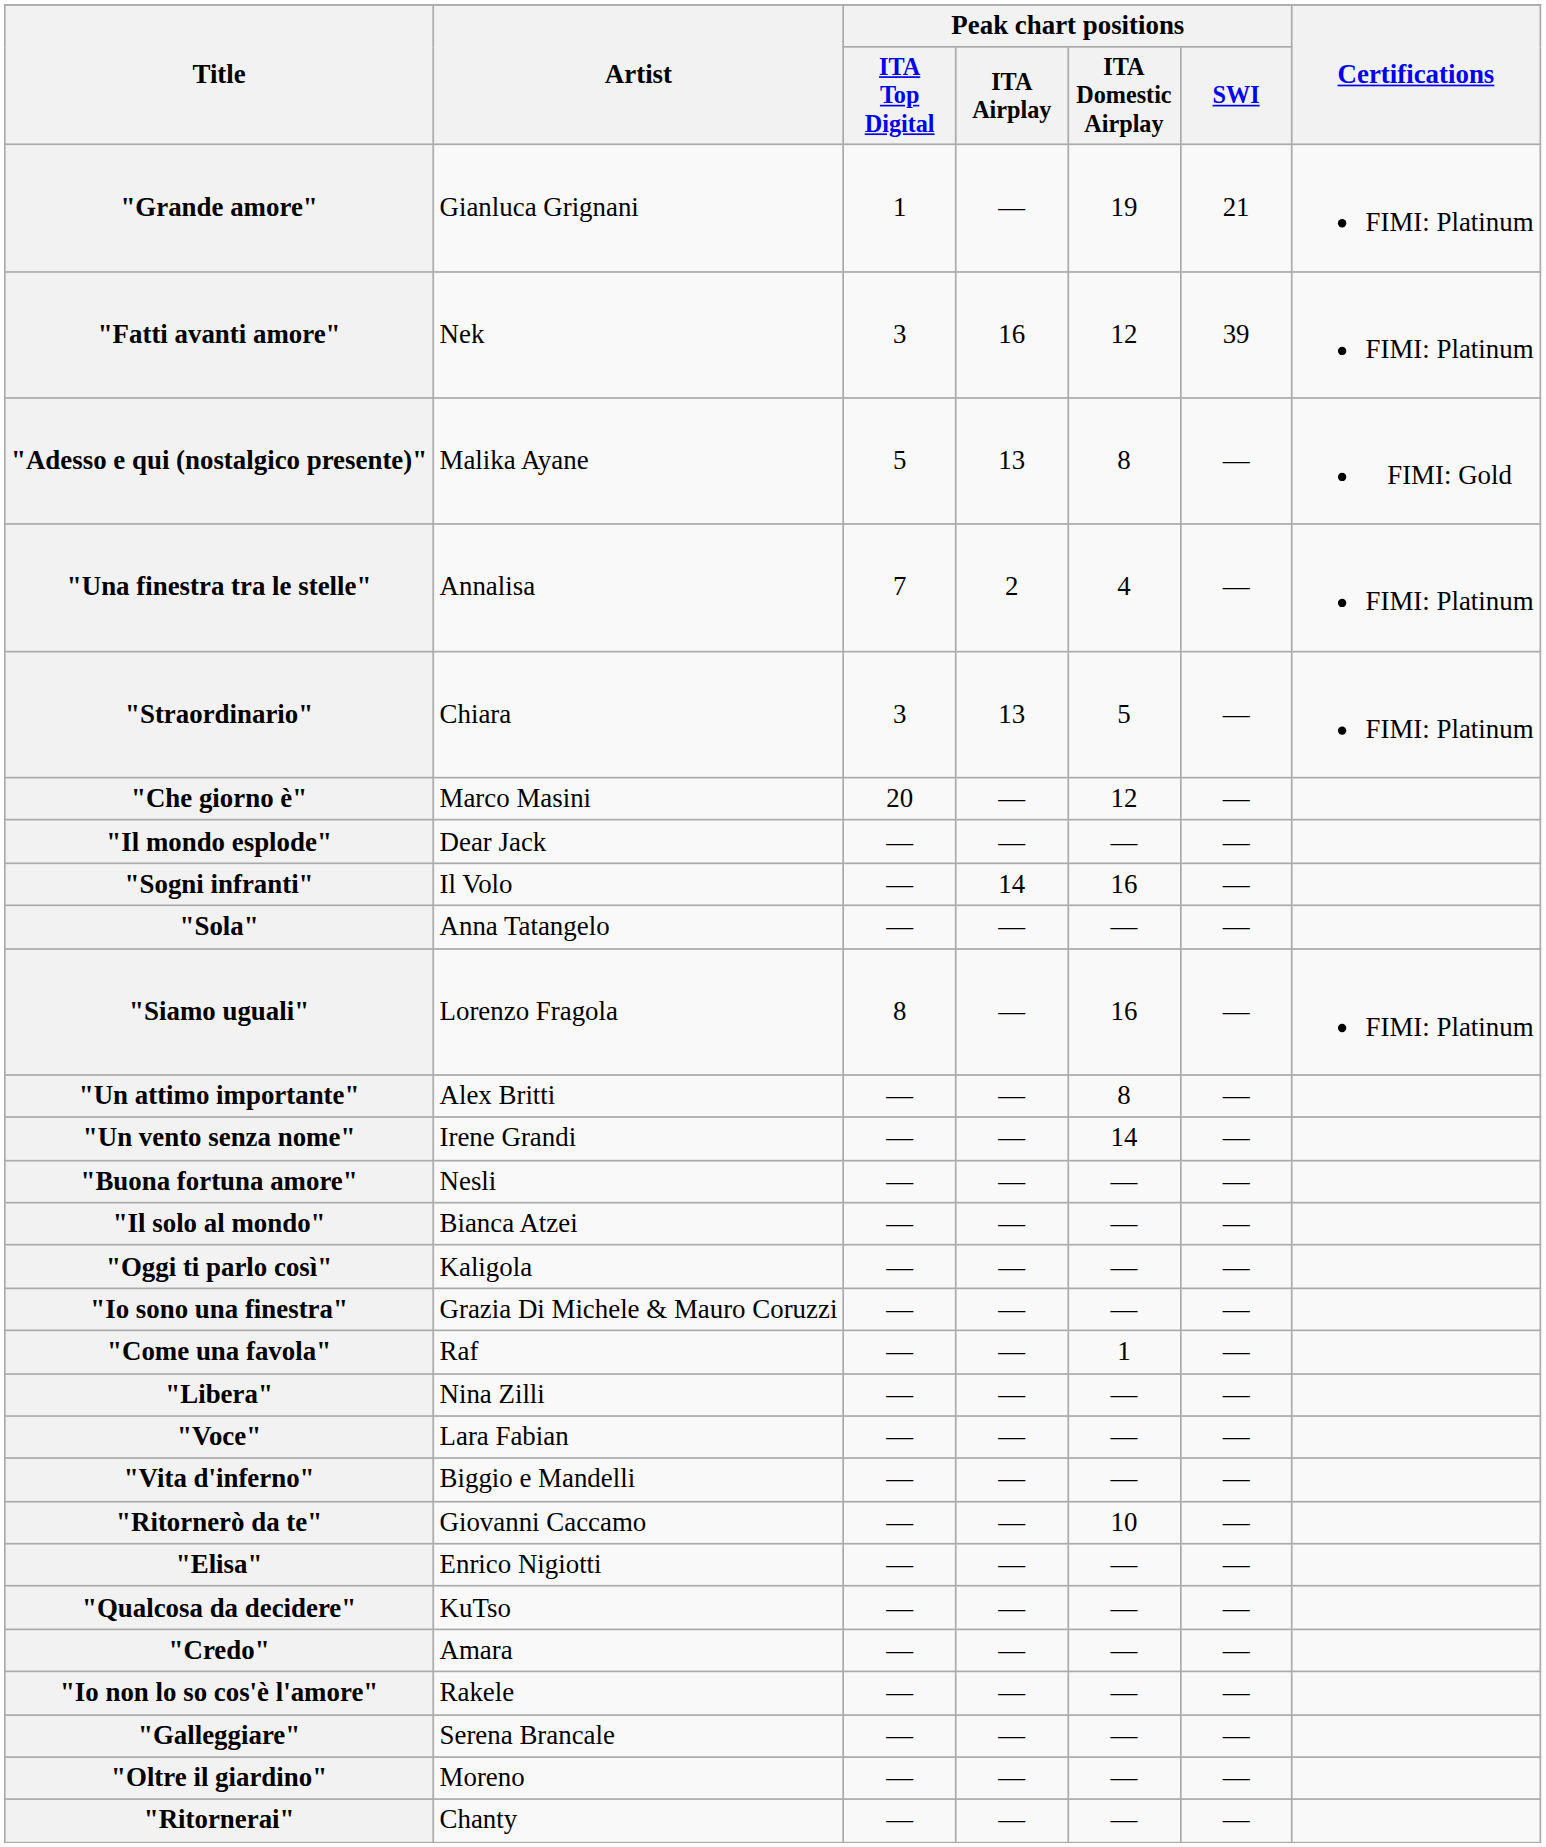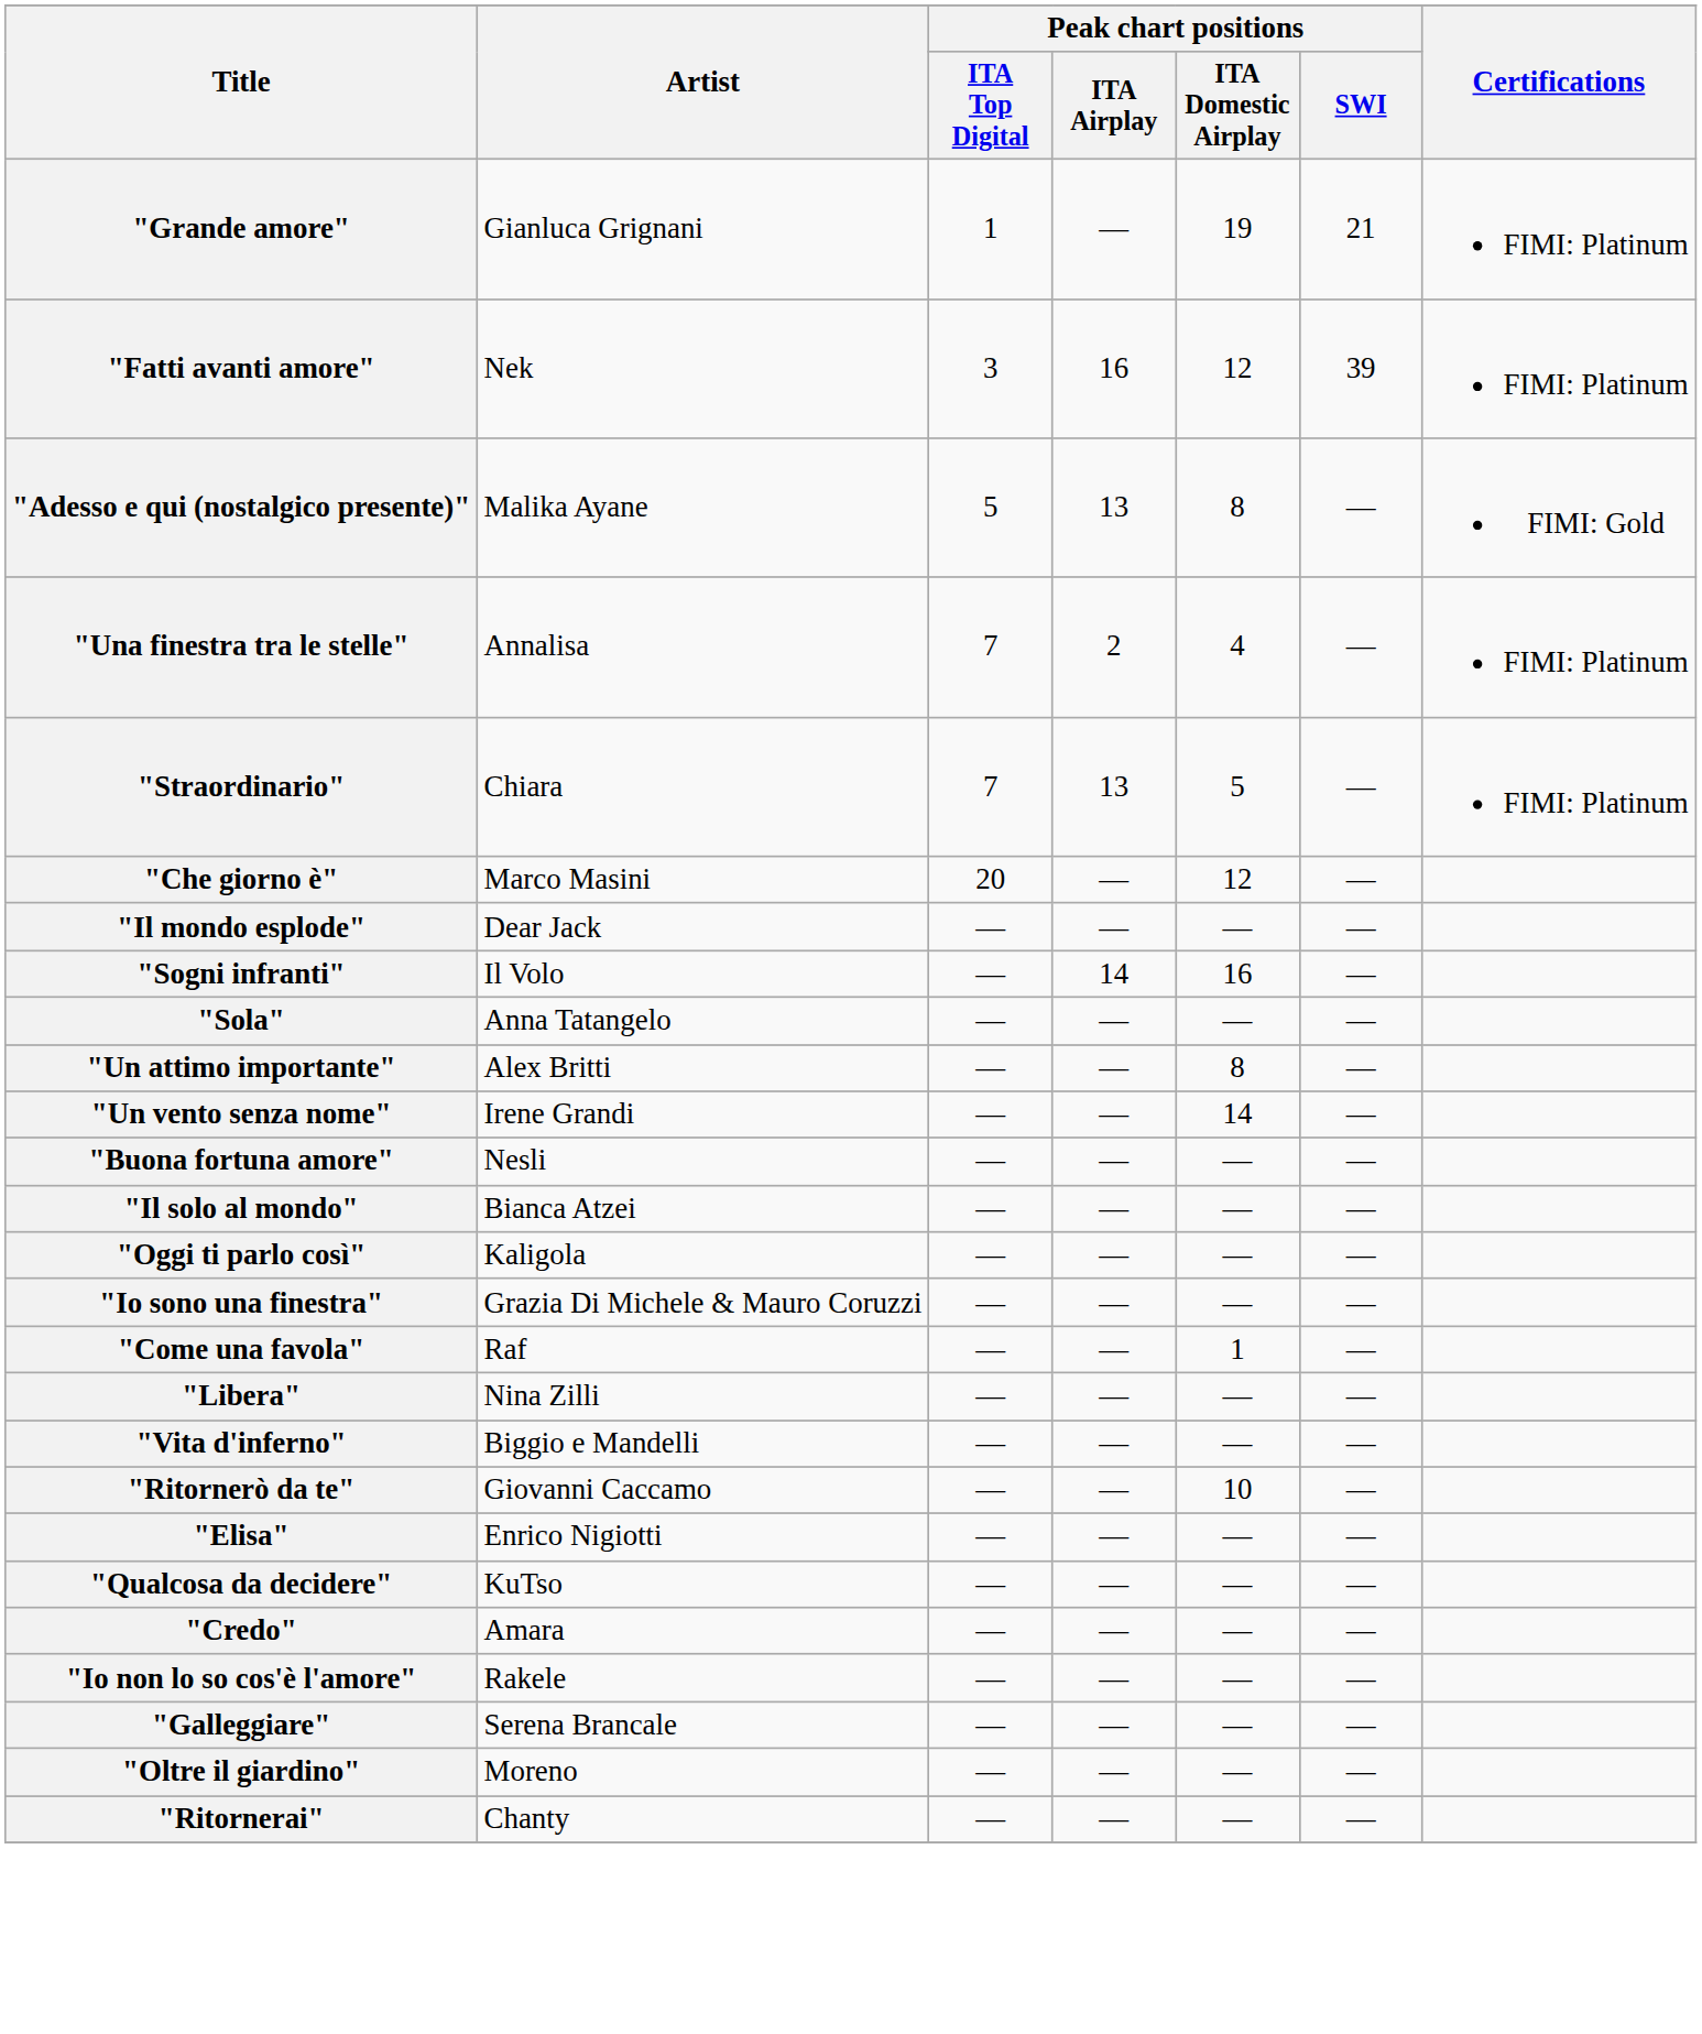 <table class="wikitable plainrowheaders" style="text-align:center;">
 <tr>
 </tr>
 <tr>
 <th rowspan="2">Title</th>
 <th rowspan="2">Artist</th>
 <th colspan="4">Peak chart positions</th>
 <th rowspan="2"><a href='#'>Certifications</a></th>
 </tr>
 <tr>
 <th style="width:3em;font-size:90%;width:60px;"><a href='#'>ITA<br>Top<br>Digital</a><br></th>
 <th style="width:3em;font-size:90%;width:60px;">ITA<br>Airplay<br></th>
 <th style="width:3em;font-size:90%;width:60px;">ITA<br>Domestic<br>Airplay<br></th>
 <th style="width:3em;font-size:90%;width:60px;"><a href='#'>SWI</a><br></th>
 </tr>
 <tr>
 <th scope="row">"Grande amore"</th>
 <td style="text-align:left;">Gianluca Grignani</td>
 <td>1</td>
 <td>—</td>
 <td>19</td>
 <td>21</td>
 <td><br><ul><li>FIMI: Platinum</li></ul></td>
 </tr>
 <tr>
 <th scope="row">"Fatti avanti amore"</th>
 <td style="text-align:left;">Nek</td>
 <td>3</td>
 <td>16</td>
 <td>12</td>
 <td>39</td>
 <td><br><ul><li>FIMI: Platinum</li></ul></td>
 </tr>
 <tr>
 <th scope="row">"Adesso e qui (nostalgico presente)"</th>
 <td style="text-align:left;">Malika Ayane</td>
 <td>5</td>
 <td>13</td>
 <td>8</td>
 <td>—</td>
 <td><br><ul><li>FIMI: Gold</li></ul></td>
 </tr>
 <tr>
 <th scope="row">"Una finestra tra le stelle"</th>
 <td style="text-align:left;">Annalisa</td>
 <td>7</td>
 <td>2</td>
 <td>4</td>
 <td>—</td>
 <td><br><ul><li>FIMI: Platinum</li></ul></td>
 </tr>
 <tr>
 <th scope="row">"Straordinario"</th>
 <td style="text-align:left;">Chiara</td>
-<td>3</td>
+<td>7</td>
 <td>13</td>
 <td>5</td>
 <td>—</td>
 <td><br><ul><li>FIMI: Platinum</li></ul></td>
 </tr>
 <tr>
 <th scope="row">"Che giorno è"</th>
 <td style="text-align:left;">Marco Masini</td>
 <td>20</td>
 <td>—</td>
 <td>12</td>
 <td>—</td>
 <td></td>
 </tr>
 <tr>
 <th scope="row">"Il mondo esplode"</th>
 <td style="text-align:left;">Dear Jack</td>
 <td>—</td>
 <td>—</td>
 <td>—</td>
 <td>—</td>
 <td></td>
 </tr>
 <tr>
 <th scope="row">"Sogni infranti"</th>
 <td style="text-align:left;">Il Volo</td>
 <td>—</td>
 <td>14</td>
 <td>16</td>
 <td>—</td>
 <td></td>
 </tr>
 <tr>
 <th scope="row">"Sola"</th>
 <td style="text-align:left;">Anna Tatangelo</td>
 <td>—</td>
 <td>—</td>
 <td>—</td>
 <td>—</td>
 <td></td>
-</tr>
-<tr>
-<th scope="row">"Siamo uguali"</th>
-<td style="text-align:left;">Lorenzo Fragola</td>
-<td>8</td>
-<td>—</td>
-<td>16</td>
-<td>—</td>
-<td><br><ul><li>FIMI: Platinum</li></ul></td>
 </tr>
 <tr>
 <th scope="row">"Un attimo importante"</th>
 <td style="text-align:left;">Alex Britti</td>
 <td>—</td>
 <td>—</td>
 <td>8</td>
 <td>—</td>
 <td></td>
 </tr>
 <tr>
 <th scope="row">"Un vento senza nome"</th>
 <td style="text-align:left;">Irene Grandi</td>
 <td>—</td>
 <td>—</td>
 <td>14</td>
 <td>—</td>
 <td></td>
 </tr>
 <tr>
 <th scope="row">"Buona fortuna amore"</th>
 <td style="text-align:left;">Nesli</td>
 <td>—</td>
 <td>—</td>
 <td>—</td>
 <td>—</td>
 <td></td>
 </tr>
 <tr>
 <th scope="row">"Il solo al mondo"</th>
 <td style="text-align:left;">Bianca Atzei</td>
 <td>—</td>
 <td>—</td>
 <td>—</td>
 <td>—</td>
 <td></td>
 </tr>
 <tr>
 <th scope="row">"Oggi ti parlo così"</th>
 <td style="text-align:left;">Kaligola</td>
 <td>—</td>
 <td>—</td>
 <td>—</td>
 <td>—</td>
 <td></td>
 </tr>
 <tr>
 <th scope="row">"Io sono una finestra"</th>
 <td style="text-align:left;">Grazia Di Michele & Mauro Coruzzi</td>
 <td>—</td>
 <td>—</td>
 <td>—</td>
 <td>—</td>
 <td></td>
 </tr>
 <tr>
 <th scope="row">"Come una favola"</th>
 <td style="text-align:left;">Raf</td>
 <td>—</td>
 <td>—</td>
 <td>1</td>
 <td>—</td>
 <td></td>
 </tr>
 <tr>
 <th scope="row">"Libera"</th>
 <td style="text-align:left;">Nina Zilli</td>
-<td>—</td>
-<td>—</td>
-<td>—</td>
-<td>—</td>
-<td></td>
-</tr>
-<tr>
-<th scope="row">"Voce"</th>
-<td style="text-align:left;">Lara Fabian</td>
 <td>—</td>
 <td>—</td>
 <td>—</td>
 <td>—</td>
 <td></td>
 </tr>
 <tr>
 <th scope="row">"Vita d'inferno"</th>
 <td style="text-align:left;">Biggio e Mandelli</td>
 <td>—</td>
 <td>—</td>
 <td>—</td>
 <td>—</td>
 <td></td>
 </tr>
 <tr>
 <th scope="row">"Ritornerò da te"</th>
 <td style="text-align:left;">Giovanni Caccamo</td>
 <td>—</td>
 <td>—</td>
 <td>10</td>
 <td>—</td>
 <td></td>
 </tr>
 <tr>
 <th scope="row">"Elisa"</th>
 <td style="text-align:left;">Enrico Nigiotti</td>
 <td>—</td>
 <td>—</td>
 <td>—</td>
 <td>—</td>
 <td></td>
 </tr>
 <tr>
 <th scope="row">"Qualcosa da decidere"</th>
 <td style="text-align:left;">KuTso</td>
 <td>—</td>
 <td>—</td>
 <td>—</td>
 <td>—</td>
 <td></td>
 </tr>
 <tr>
 <th scope="row">"Credo"</th>
 <td style="text-align:left;">Amara</td>
 <td>—</td>
 <td>—</td>
 <td>—</td>
 <td>—</td>
 <td></td>
 </tr>
 <tr>
 <th scope="row">"Io non lo so cos'è l'amore"</th>
 <td style="text-align:left;">Rakele</td>
 <td>—</td>
 <td>—</td>
 <td>—</td>
 <td>—</td>
 <td></td>
 </tr>
 <tr>
 <th scope="row">"Galleggiare"</th>
 <td style="text-align:left;">Serena Brancale</td>
 <td>—</td>
 <td>—</td>
 <td>—</td>
 <td>—</td>
 <td></td>
 </tr>
 <tr>
 <th scope="row">"Oltre il giardino"</th>
 <td style="text-align:left;">Moreno</td>
 <td>—</td>
 <td>—</td>
 <td>—</td>
 <td>—</td>
 <td></td>
 </tr>
 <tr>
 <th scope="row">"Ritornerai"</th>
 <td style="text-align:left;">Chanty</td>
 <td>—</td>
 <td>—</td>
 <td>—</td>
 <td>—</td>
 <td></td>
 </tr>
 <tr>
 </tr>
 </table>
